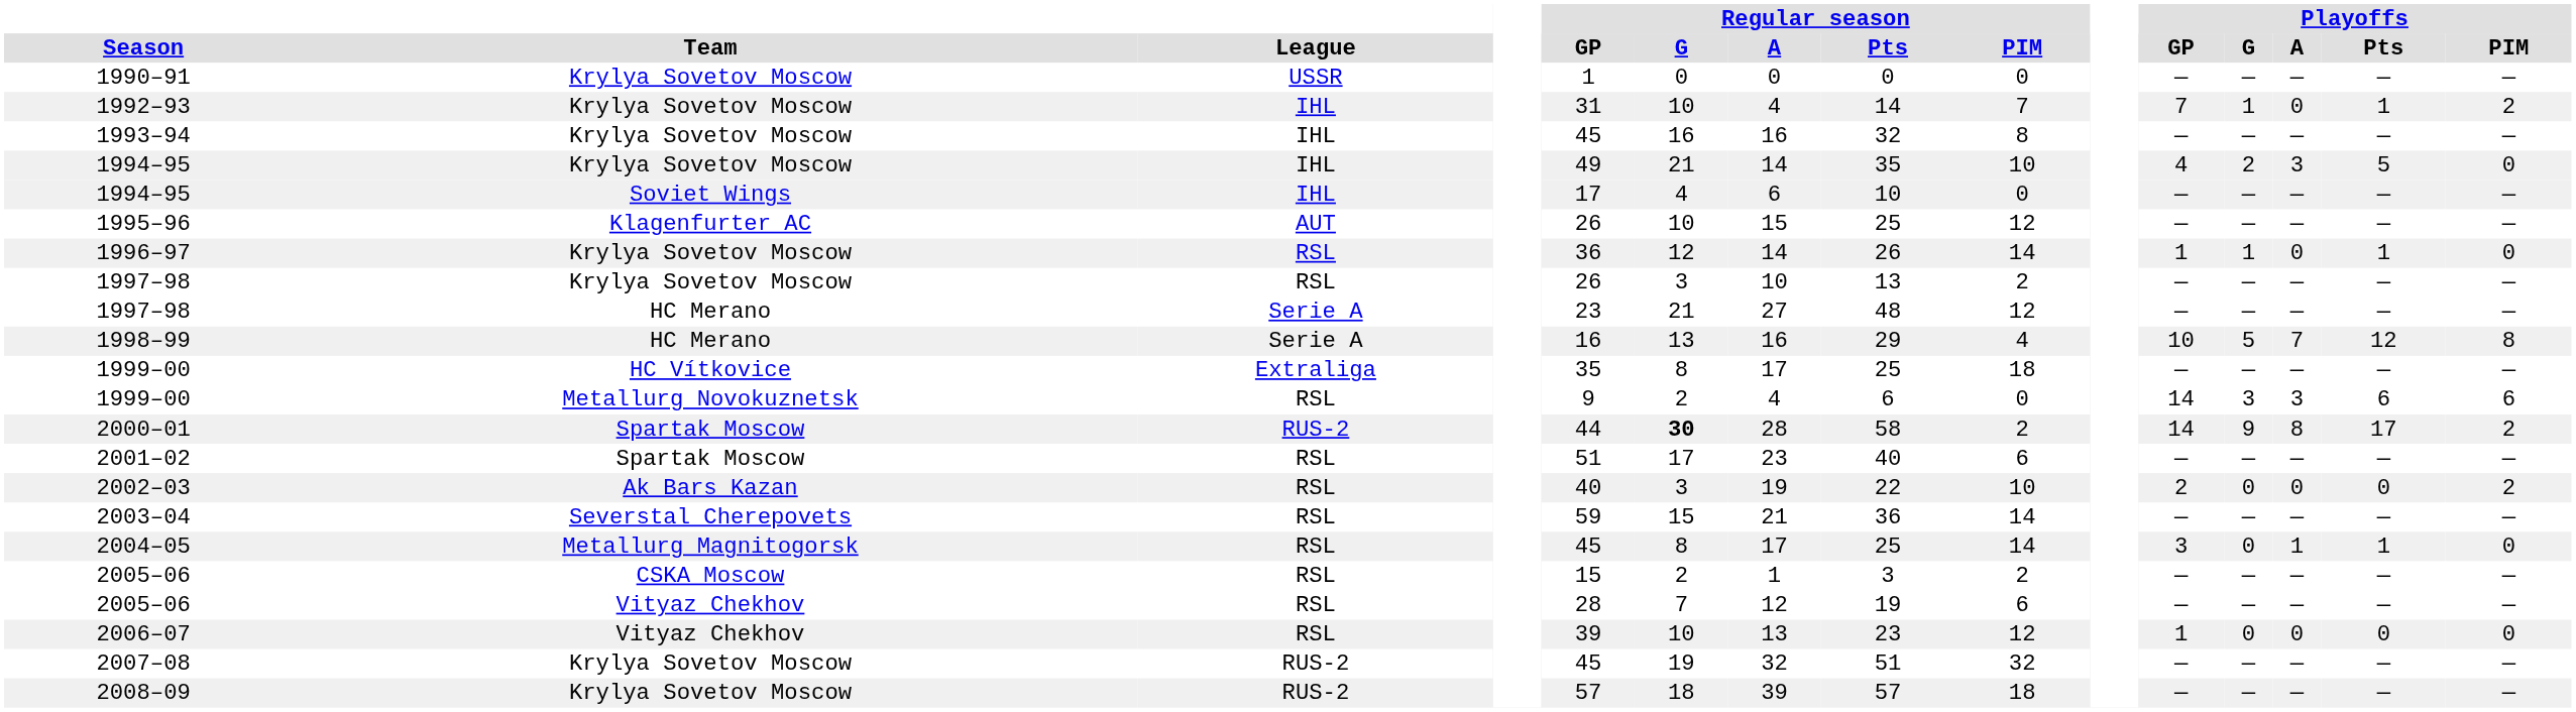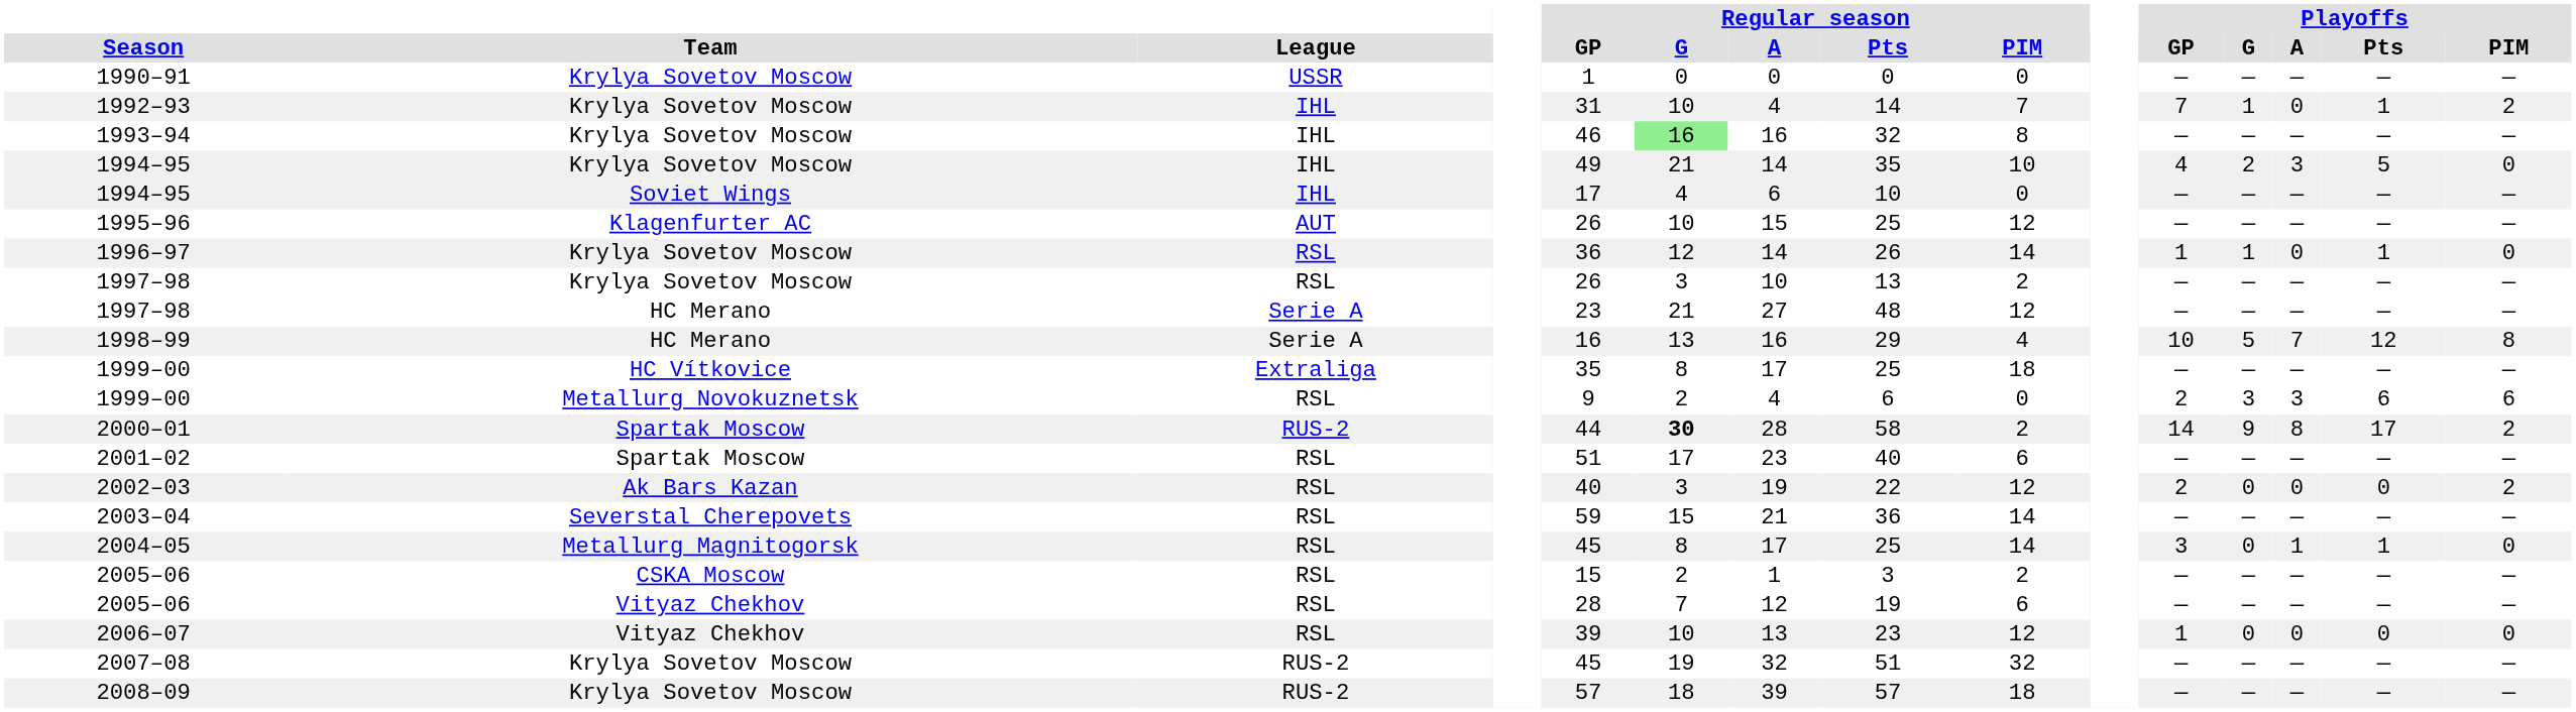 <table BORDER="0" CELLPADDING="1" CELLSPACING="0" width="75%" style="text-align:center">
 <tr bgcolor="#e0e0e0">
 <th colspan="3" bgcolor="#ffffff"> </th>
 <th rowspan="99" bgcolor="#ffffff"> </th>
 <th colspan="5"><a href='#'>Regular season</a></th>
 <th rowspan="99" bgcolor="#ffffff"> </th>
 <th colspan="5"><a href='#'>Playoffs</a></th>
 </tr>
 <tr bgcolor="#e0e0e0">
 <th><a href='#'>Season</a></th>
 <th>Team</th>
 <th>League</th>
 <th>GP</th>
 <th><a href='#'>G</a></th>
 <th><a href='#'>A</a></th>
 <th><a href='#'>Pts</a></th>
 <th><a href='#'>PIM</a></th>
 <th>GP</th>
 <th>G</th>
 <th>A</th>
 <th>Pts</th>
 <th>PIM</th>
 </tr>
 <tr ALIGN="center">
 <td>1990–91</td>
 <td><a href='#'>Krylya Sovetov Moscow</a></td>
 <td><a href='#'>USSR</a></td>
 <td>1</td>
 <td>0</td>
 <td>0</td>
 <td>0</td>
 <td>0</td>
 <td>—</td>
 <td>—</td>
 <td>—</td>
 <td>—</td>
 <td>—</td>
 </tr>
 <tr ALIGN="center" bgcolor="#f0f0f0">
 <td>1992–93</td>
 <td>Krylya Sovetov Moscow</td>
 <td><a href='#'>IHL</a></td>
 <td>31</td>
 <td>10</td>
 <td>4</td>
 <td>14</td>
 <td>7</td>
 <td>7</td>
 <td>1</td>
 <td>0</td>
 <td>1</td>
 <td>2</td>
 </tr>
 <tr ALIGN="center">
 <td>1993–94</td>
 <td>Krylya Sovetov Moscow</td>
 <td>IHL</td>
-<td>45</td>
-<td>16</td>
+<td>46</td>
+<td style="background: lightgreen;">16</td>
 <td>16</td>
 <td>32</td>
 <td>8</td>
 <td>—</td>
 <td>—</td>
 <td>—</td>
 <td>—</td>
 <td>—</td>
 </tr>
 <tr ALIGN="center" bgcolor="#f0f0f0">
 <td>1994–95</td>
 <td>Krylya Sovetov Moscow</td>
 <td>IHL</td>
 <td>49</td>
 <td>21</td>
 <td>14</td>
 <td>35</td>
 <td>10</td>
 <td>4</td>
 <td>2</td>
 <td>3</td>
 <td>5</td>
 <td>0</td>
 </tr>
 <tr ALIGN="center" bgcolor="#f0f0f0">
 <td>1994–95</td>
 <td><a href='#'>Soviet Wings</a></td>
 <td><a href='#'>IHL</a></td>
 <td>17</td>
 <td>4</td>
 <td>6</td>
 <td>10</td>
 <td>0</td>
 <td>—</td>
 <td>—</td>
 <td>—</td>
 <td>—</td>
 <td>—</td>
 </tr>
 <tr ALIGN="center">
 <td>1995–96</td>
 <td><a href='#'>Klagenfurter AC</a></td>
 <td><a href='#'>AUT</a></td>
 <td>26</td>
 <td>10</td>
 <td>15</td>
 <td>25</td>
 <td>12</td>
 <td>—</td>
 <td>—</td>
 <td>—</td>
 <td>—</td>
 <td>—</td>
 </tr>
 <tr ALIGN="center" bgcolor="#f0f0f0">
 <td>1996–97</td>
 <td>Krylya Sovetov Moscow</td>
 <td><a href='#'>RSL</a></td>
 <td>36</td>
 <td>12</td>
 <td>14</td>
 <td>26</td>
 <td>14</td>
 <td>1</td>
 <td>1</td>
 <td>0</td>
 <td>1</td>
 <td>0</td>
 </tr>
 <tr ALIGN="center">
 <td>1997–98</td>
 <td>Krylya Sovetov Moscow</td>
 <td>RSL</td>
 <td>26</td>
 <td>3</td>
 <td>10</td>
 <td>13</td>
 <td>2</td>
 <td>—</td>
 <td>—</td>
 <td>—</td>
 <td>—</td>
 <td>—</td>
 </tr>
 <tr ALIGN="center">
 <td>1997–98</td>
 <td>HC Merano</td>
 <td><a href='#'>Serie A</a></td>
 <td>23</td>
 <td>21</td>
 <td>27</td>
 <td>48</td>
 <td>12</td>
 <td>—</td>
 <td>—</td>
 <td>—</td>
 <td>—</td>
 <td>—</td>
 </tr>
 <tr ALIGN="center"  bgcolor="#f0f0f0">
 <td>1998–99</td>
 <td>HC Merano</td>
 <td>Serie A</td>
 <td>16</td>
 <td>13</td>
 <td>16</td>
 <td>29</td>
 <td>4</td>
 <td>10</td>
 <td>5</td>
 <td>7</td>
 <td>12</td>
 <td>8</td>
 </tr>
 <tr ALIGN="center">
 <td>1999–00</td>
 <td><a href='#'>HC Vítkovice</a></td>
 <td><a href='#'>Extraliga</a></td>
 <td>35</td>
 <td>8</td>
 <td>17</td>
 <td>25</td>
 <td>18</td>
 <td>—</td>
 <td>—</td>
 <td>—</td>
 <td>—</td>
 <td>—</td>
 </tr>
 <tr ALIGN="center">
 <td>1999–00</td>
 <td><a href='#'>Metallurg Novokuznetsk</a></td>
 <td>RSL</td>
 <td>9</td>
 <td>2</td>
 <td>4</td>
 <td>6</td>
 <td>0</td>
-<td>14</td>
+<td>2</td>
 <td>3</td>
 <td>3</td>
 <td>6</td>
 <td>6</td>
 </tr>
 <tr ALIGN="center"   bgcolor="#f0f0f0">
 <td>2000–01</td>
 <td><a href='#'>Spartak Moscow</a></td>
 <td><a href='#'>RUS-2</a></td>
 <td>44</td>
 <td><strong>30</strong></td>
 <td>28</td>
 <td>58</td>
 <td>2</td>
 <td>14</td>
 <td>9</td>
 <td>8</td>
 <td>17</td>
 <td>2</td>
 </tr>
 <tr ALIGN="center">
 <td>2001–02</td>
 <td>Spartak Moscow</td>
 <td>RSL</td>
 <td>51</td>
 <td>17</td>
 <td>23</td>
 <td>40</td>
 <td>6</td>
 <td>—</td>
 <td>—</td>
 <td>—</td>
 <td>—</td>
 <td>—</td>
 </tr>
 <tr ALIGN="center"  bgcolor="#f0f0f0">
 <td>2002–03</td>
 <td><a href='#'>Ak Bars Kazan</a></td>
 <td>RSL</td>
 <td>40</td>
 <td>3</td>
 <td>19</td>
 <td>22</td>
-<td>10</td>
+<td>12</td>
 <td>2</td>
 <td>0</td>
 <td>0</td>
 <td>0</td>
 <td>2</td>
 </tr>
 <tr ALIGN="center">
 <td>2003–04</td>
 <td><a href='#'>Severstal Cherepovets</a></td>
 <td>RSL</td>
 <td>59</td>
 <td>15</td>
 <td>21</td>
 <td>36</td>
 <td>14</td>
 <td>—</td>
 <td>—</td>
 <td>—</td>
 <td>—</td>
 <td>—</td>
 </tr>
 <tr ALIGN="center"  bgcolor="#f0f0f0">
 <td>2004–05</td>
 <td><a href='#'>Metallurg Magnitogorsk</a></td>
 <td>RSL</td>
 <td>45</td>
 <td>8</td>
 <td>17</td>
 <td>25</td>
 <td>14</td>
 <td>3</td>
 <td>0</td>
 <td>1</td>
 <td>1</td>
 <td>0</td>
 </tr>
 <tr ALIGN="center">
 <td>2005–06</td>
 <td><a href='#'>CSKA Moscow</a></td>
 <td>RSL</td>
 <td>15</td>
 <td>2</td>
 <td>1</td>
 <td>3</td>
 <td>2</td>
 <td>—</td>
 <td>—</td>
 <td>—</td>
 <td>—</td>
 <td>—</td>
 </tr>
 <tr ALIGN="center">
 <td>2005–06</td>
 <td><a href='#'>Vityaz Chekhov</a></td>
 <td>RSL</td>
 <td>28</td>
 <td>7</td>
 <td>12</td>
 <td>19</td>
 <td>6</td>
 <td>—</td>
 <td>—</td>
 <td>—</td>
 <td>—</td>
 <td>—</td>
 </tr>
 <tr ALIGN="center"   bgcolor="#f0f0f0">
 <td>2006–07</td>
 <td>Vityaz Chekhov</td>
 <td>RSL</td>
 <td>39</td>
 <td>10</td>
 <td>13</td>
 <td>23</td>
 <td>12</td>
 <td>1</td>
 <td>0</td>
 <td>0</td>
 <td>0</td>
 <td>0</td>
 </tr>
 <tr ALIGN="center">
 <td>2007–08</td>
 <td>Krylya Sovetov Moscow</td>
 <td>RUS-2</td>
 <td>45</td>
 <td>19</td>
 <td>32</td>
 <td>51</td>
 <td>32</td>
 <td>—</td>
 <td>—</td>
 <td>—</td>
 <td>—</td>
 <td>—</td>
 </tr>
 <tr ALIGN="center"   bgcolor="#f0f0f0">
 <td>2008–09</td>
 <td>Krylya Sovetov Moscow</td>
 <td>RUS-2</td>
 <td>57</td>
 <td>18</td>
 <td>39</td>
 <td>57</td>
 <td>18</td>
 <td>—</td>
 <td>—</td>
 <td>—</td>
 <td>—</td>
 <td>—</td>
 </tr>
 </table>
